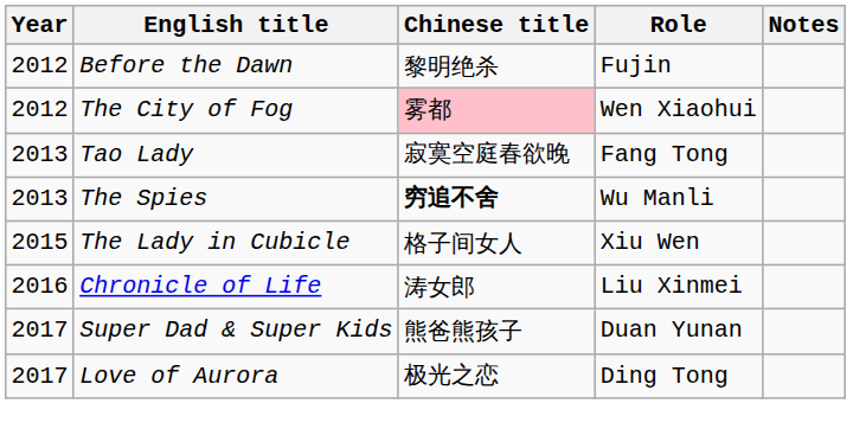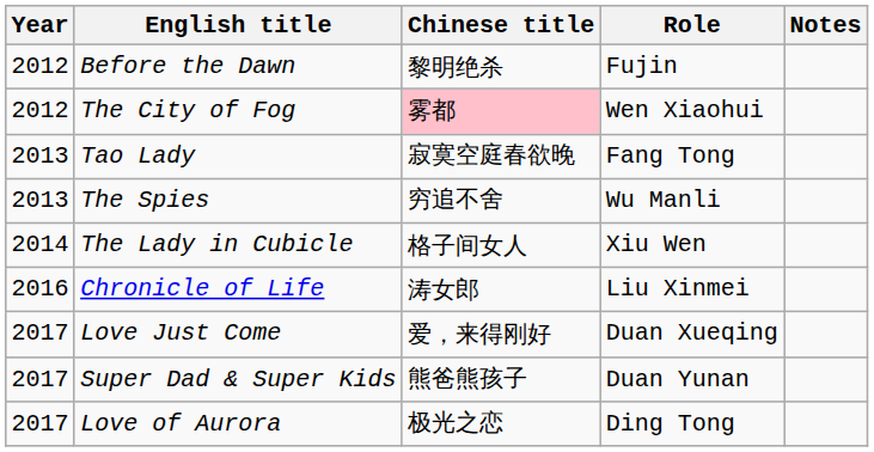 <table class="wikitable">
 <tr>
 <th>Year</th>
 <th>English title</th>
 <th>Chinese title</th>
 <th>Role</th>
 <th>Notes</th>
 </tr>
 <tr>
 <td>2012</td>
 <td><em>Before the Dawn</em></td>
 <td>黎明绝杀</td>
 <td>Fujin</td>
 <td></td>
 </tr>
 <tr>
 <td>2012</td>
 <td><em>The City of Fog</em></td>
 <td style="background: pink;">雾都</td>
 <td>Wen Xiaohui</td>
 <td></td>
 </tr>
 <tr>
 <td>2013</td>
 <td><em>Tao Lady </em></td>
 <td>寂寞空庭春欲晚</td>
 <td>Fang Tong</td>
 <td></td>
 </tr>
 <tr>
 <td>2013</td>
 <td><em>The Spies</em></td>
-<td><strong>穷追不舍</strong></td>
+<td>穷追不舍</td>
 <td>Wu Manli</td>
 <td></td>
 </tr>
 <tr>
-<td>2015</td>
+<td>2014</td>
 <td><em>The Lady in Cubicle</em></td>
 <td>格子间女人</td>
 <td>Xiu Wen</td>
 <td></td>
 </tr>
 <tr>
 <td>2016</td>
 <td><em><a href='#'>Chronicle of Life</a></em></td>
 <td>涛女郎</td>
 <td>Liu Xinmei</td>
+<td></td>
+</tr>
+<tr>
+<td>2017</td>
+<td><em>Love Just Come</em></td>
+<td>爱，来得刚好</td>
+<td>Duan Xueqing</td>
 <td></td>
 </tr>
 <tr>
 <td>2017</td>
 <td><em>Super Dad & Super Kids</em></td>
 <td>熊爸熊孩子</td>
 <td>Duan Yunan</td>
 <td></td>
 </tr>
 <tr>
 <td>2017</td>
 <td><em>Love of Aurora</em></td>
 <td>极光之恋</td>
 <td>Ding Tong</td>
 <td></td>
 </tr>
 </table>
